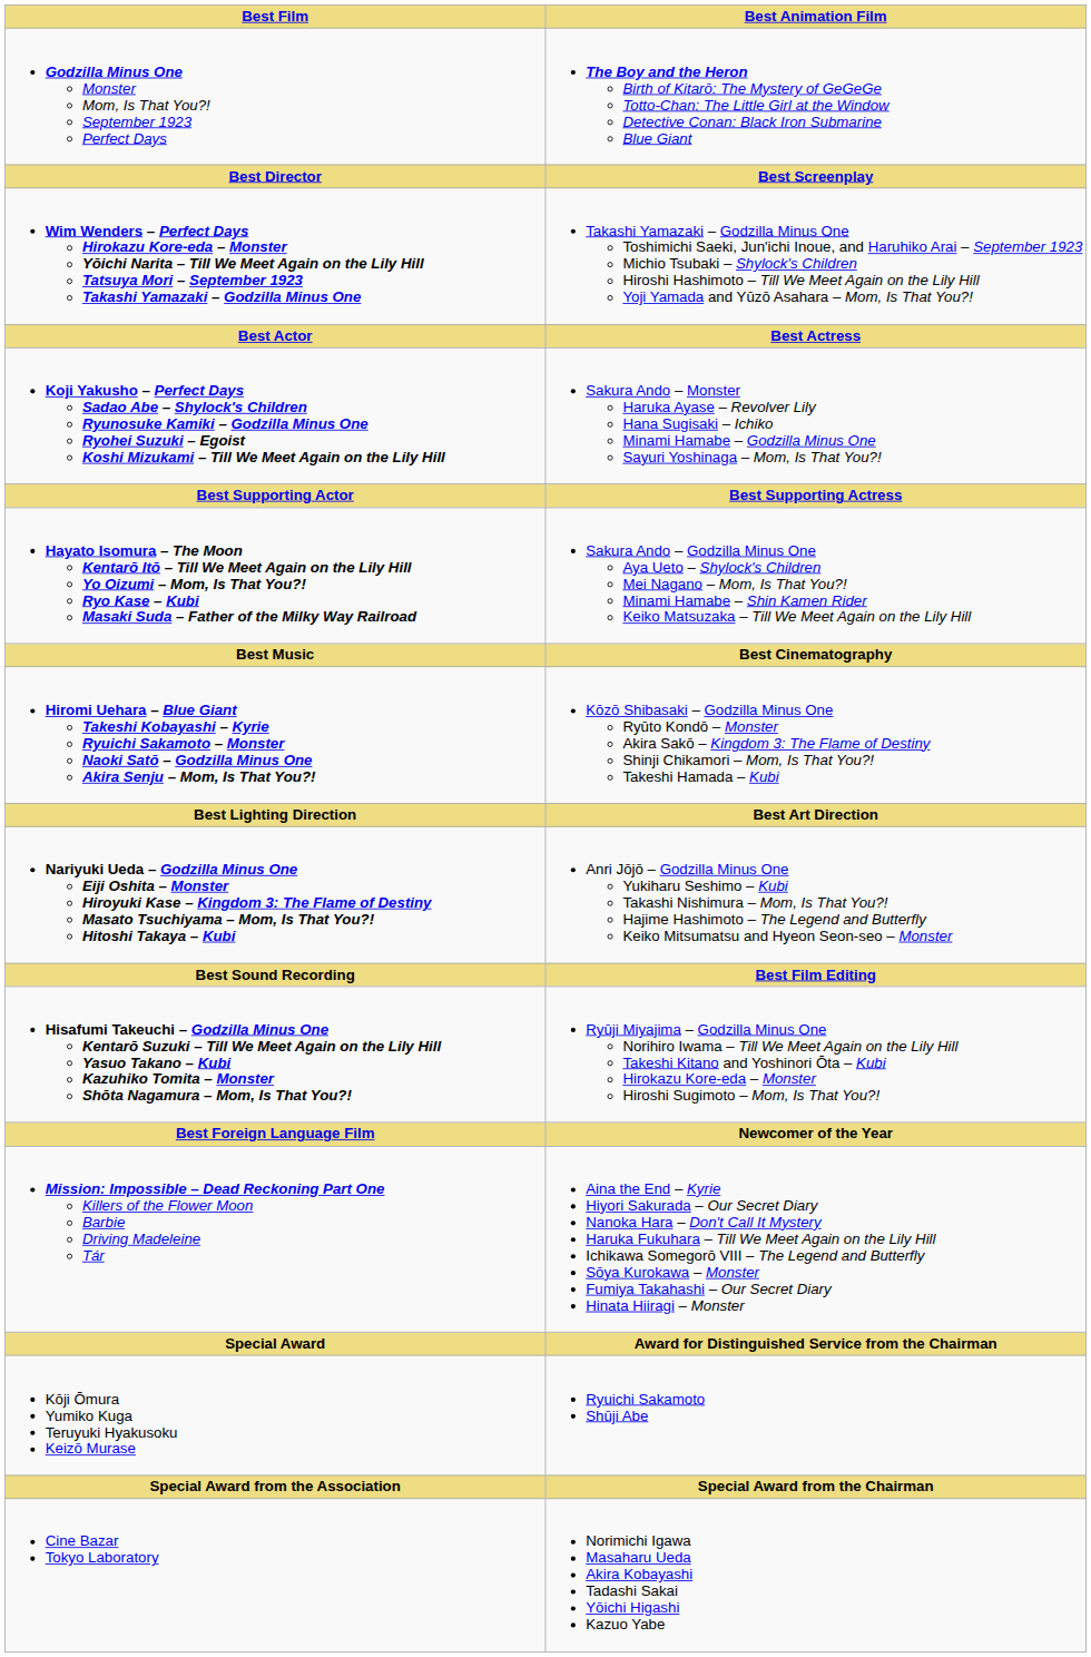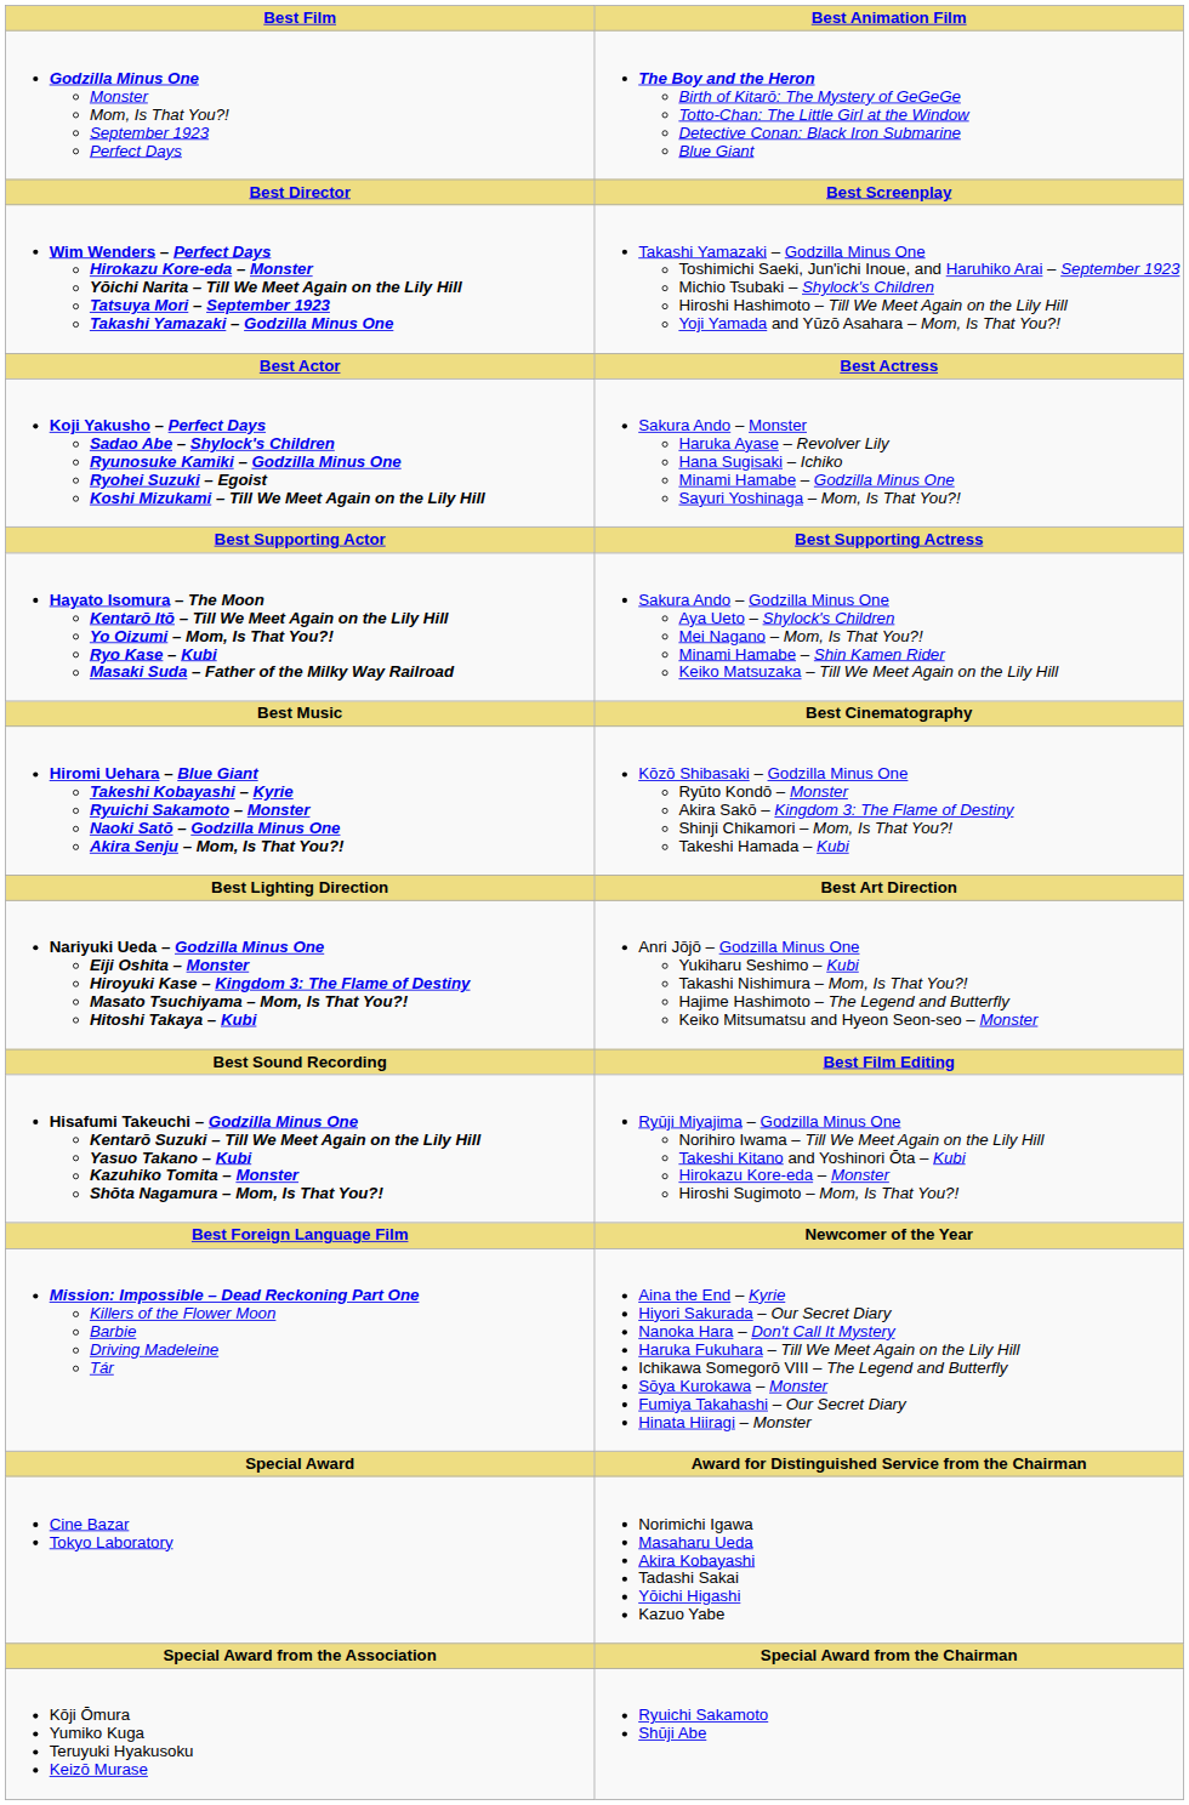 <table class=wikitable>
 <tr>
 <th style="background:#EEDD82; width:50%"><a href='#'>Best Film</a></th>
 <th style="background:#EEDD82; width:50%"><a href='#'>Best Animation Film</a></th>
 </tr>
 <tr>
 <td valign="top"><br><ul><li><strong><em><a href='#'>Godzilla Minus One</a></em></strong><ul><li><em><a href='#'>Monster</a></em></li><li><em>Mom, Is That You?!</em></li><li><em><a href='#'>September 1923</a></em></li><li><em><a href='#'>Perfect Days</a></em></li></ul></li></ul></td>
 <td valign="top"><br><ul><li><strong><em><a href='#'>The Boy and the Heron</a></em></strong><ul><li><em><a href='#'>Birth of Kitarō: The Mystery of GeGeGe</a></em></li><li><em><a href='#'>Totto-Chan: The Little Girl at the Window</a></em></li><li><em><a href='#'>Detective Conan: Black Iron Submarine</a></em></li><li><em><a href='#'>Blue Giant</a></em></li></ul></li></ul></td>
 </tr>
 <tr>
 <th style="background:#EEDD82"><a href='#'>Best Director</a></th>
 <th style="background:#EEDD82"><a href='#'>Best Screenplay</a></th>
 </tr>
 <tr>
 <td valign="top"><br><ul><li><strong><a href='#'>Wim Wenders</a> – <em><a href='#'>Perfect Days</a><strong><em><ul><li><a href='#'>Hirokazu Kore-eda</a> – </em><a href='#'>Monster</a><em></li><li>Yōichi Narita – </em>Till We Meet Again on the Lily Hill<em></li><li><a href='#'>Tatsuya Mori</a> – </em><a href='#'>September 1923</a><em></li><li><a href='#'>Takashi Yamazaki</a> – </em><a href='#'>Godzilla Minus One</a><em></li></ul></li></ul></td>
 <td valign="top"><br><ul><li></strong><a href='#'>Takashi Yamazaki</a> – </em><a href='#'>Godzilla Minus One</a></em></strong><ul><li>Toshimichi Saeki, Jun'ichi Inoue, and <a href='#'>Haruhiko Arai</a> – <em><a href='#'>September 1923</a></em></li><li>Michio Tsubaki – <em><a href='#'>Shylock's Children</a></em></li><li>Hiroshi Hashimoto – <em>Till We Meet Again on the Lily Hill</em></li><li><a href='#'>Yoji Yamada</a> and Yūzō Asahara – <em>Mom, Is That You?!</em></li></ul></li></ul></td>
 </tr>
 <tr>
 <th style="background:#EEDD82"><a href='#'>Best Actor</a></th>
 <th style="background:#EEDD82"><a href='#'>Best Actress</a></th>
 </tr>
 <tr>
 <td valign="top"><br><ul><li><strong><a href='#'>Koji Yakusho</a> – <em><a href='#'>Perfect Days</a><strong><em><ul><li><a href='#'>Sadao Abe</a> – </em><a href='#'>Shylock's Children</a><em></li><li><a href='#'>Ryunosuke Kamiki</a> – </em><a href='#'>Godzilla Minus One</a><em></li><li><a href='#'>Ryohei Suzuki</a> – </em>Egoist<em></li><li><a href='#'>Koshi Mizukami</a> – </em>Till We Meet Again on the Lily Hill<em></li></ul></li></ul></td>
 <td valign="top"><br><ul><li></strong><a href='#'>Sakura Ando</a> – </em><a href='#'>Monster</a></em></strong><ul><li><a href='#'>Haruka Ayase</a> – <em>Revolver Lily</em></li><li><a href='#'>Hana Sugisaki</a> – <em>Ichiko</em></li><li><a href='#'>Minami Hamabe</a> – <em><a href='#'>Godzilla Minus One</a></em></li><li><a href='#'>Sayuri Yoshinaga</a> – <em>Mom, Is That You?!</em></li></ul></li></ul></td>
 </tr>
 <tr>
 <th style="background:#EEDD82"><a href='#'>Best Supporting Actor</a></th>
 <th style="background:#EEDD82"><a href='#'>Best Supporting Actress</a></th>
 </tr>
 <tr>
 <td valign="top"><br><ul><li><strong><a href='#'>Hayato Isomura</a> – <em>The Moon<strong><em><ul><li><a href='#'>Kentarō Itō</a> – </em>Till We Meet Again on the Lily Hill<em></li><li><a href='#'>Yo Oizumi</a> – </em>Mom, Is That You?!<em></li><li><a href='#'>Ryo Kase</a> – </em><a href='#'>Kubi</a><em></li><li><a href='#'>Masaki Suda</a> – </em>Father of the Milky Way Railroad<em></li></ul></li></ul></td>
 <td valign="top"><br><ul><li></strong><a href='#'>Sakura Ando</a> – </em><a href='#'>Godzilla Minus One</a></em></strong><ul><li><a href='#'>Aya Ueto</a> – <em><a href='#'>Shylock's Children</a></em></li><li><a href='#'>Mei Nagano</a> – <em>Mom, Is That You?!</em></li><li><a href='#'>Minami Hamabe</a> – <em><a href='#'>Shin Kamen Rider</a></em></li><li><a href='#'>Keiko Matsuzaka</a> – <em>Till We Meet Again on the Lily Hill</em></li></ul></li></ul></td>
 </tr>
 <tr>
 <th style="background:#EEDD82">Best Music</th>
 <th style="background:#EEDD82">Best Cinematography</th>
 </tr>
 <tr>
 <td valign="top"><br><ul><li><strong><a href='#'>Hiromi Uehara</a> – <em><a href='#'>Blue Giant</a><strong><em><ul><li><a href='#'>Takeshi Kobayashi</a> – </em><a href='#'>Kyrie</a><em></li><li><a href='#'>Ryuichi Sakamoto</a> – </em><a href='#'>Monster</a><em></li><li><a href='#'>Naoki Satō</a> – </em><a href='#'>Godzilla Minus One</a><em></li><li><a href='#'>Akira Senju</a> – </em>Mom, Is That You?!<em></li></ul></li></ul></td>
 <td valign="top"><br><ul><li></strong><a href='#'>Kōzō Shibasaki</a> – </em><a href='#'>Godzilla Minus One</a></em></strong><ul><li>Ryūto Kondō – <em><a href='#'>Monster</a></em></li><li>Akira Sakō – <em><a href='#'>Kingdom 3: The Flame of Destiny</a></em></li><li>Shinji Chikamori – <em>Mom, Is That You?!</em></li><li>Takeshi Hamada – <em><a href='#'>Kubi</a></em></li></ul></li></ul></td>
 </tr>
 <tr>
 <th style="background:#EEDD82">Best Lighting Direction</th>
 <th style="background:#EEDD82">Best Art Direction</th>
 </tr>
 <tr>
 <td valign="top"><br><ul><li><strong>Nariyuki Ueda – <em><a href='#'>Godzilla Minus One</a><strong><em><ul><li>Eiji Oshita – </em><a href='#'>Monster</a><em></li><li>Hiroyuki Kase – </em><a href='#'>Kingdom 3: The Flame of Destiny</a><em></li><li>Masato Tsuchiyama – </em>Mom, Is That You?!<em></li><li>Hitoshi Takaya – </em><a href='#'>Kubi</a><em></li></ul></li></ul></td>
 <td valign="top"><br><ul><li></strong>Anri Jōjō – </em><a href='#'>Godzilla Minus One</a></em></strong><ul><li>Yukiharu Seshimo – <em><a href='#'>Kubi</a></em></li><li>Takashi Nishimura – <em>Mom, Is That You?!</em></li><li>Hajime Hashimoto – <em>The Legend and Butterfly</em></li><li>Keiko Mitsumatsu and Hyeon Seon-seo – <em><a href='#'>Monster</a></em></li></ul></li></ul></td>
 </tr>
 <tr>
 <th style="background:#EEDD82">Best Sound Recording</th>
 <th style="background:#EEDD82"><a href='#'>Best Film Editing</a></th>
 </tr>
 <tr>
 <td valign="top"><br><ul><li><strong>Hisafumi Takeuchi – <em><a href='#'>Godzilla Minus One</a><strong><em><ul><li>Kentarō Suzuki – </em>Till We Meet Again on the Lily Hill<em></li><li>Yasuo Takano – </em><a href='#'>Kubi</a><em></li><li>Kazuhiko Tomita – </em><a href='#'>Monster</a><em></li><li>Shōta Nagamura – </em>Mom, Is That You?!<em></li></ul></li></ul></td>
 <td valign="top"><br><ul><li></strong><a href='#'>Ryūji Miyajima</a> – </em><a href='#'>Godzilla Minus One</a></em></strong><ul><li>Norihiro Iwama – <em>Till We Meet Again on the Lily Hill</em></li><li><a href='#'>Takeshi Kitano</a> and Yoshinori Ōta – <em><a href='#'>Kubi</a></em></li><li><a href='#'>Hirokazu Kore-eda</a> – <em><a href='#'>Monster</a></em></li><li>Hiroshi Sugimoto – <em>Mom, Is That You?!</em></li></ul></li></ul></td>
 </tr>
 <tr>
 <th style="background:#EEDD82"><a href='#'>Best Foreign Language Film</a></th>
 <th style="background:#EEDD82">Newcomer of the Year</th>
 </tr>
 <tr>
 <td valign="top"><br><ul><li><strong><em><a href='#'>Mission: Impossible – Dead Reckoning Part One</a></em></strong><ul><li><em><a href='#'>Killers of the Flower Moon</a></em></li><li><em><a href='#'>Barbie</a></em></li><li><em><a href='#'>Driving Madeleine</a></em></li><li><em><a href='#'>Tár</a></em></li></ul></li></ul></td>
 <td valign="top"><br><ul><li><a href='#'>Aina the End</a> – <em><a href='#'>Kyrie</a></em></li><li><a href='#'>Hiyori Sakurada</a> – <em>Our Secret Diary</em></li><li><a href='#'>Nanoka Hara</a> – <em><a href='#'>Don't Call It Mystery</a></em></li><li><a href='#'>Haruka Fukuhara</a> – <em>Till We Meet Again on the Lily Hill</em></li><li>Ichikawa Somegorō VIII – <em>The Legend and Butterfly</em></li><li><a href='#'>Sōya Kurokawa</a> – <em><a href='#'>Monster</a></em></li><li><a href='#'>Fumiya Takahashi</a> – <em>Our Secret Diary</em></li><li><a href='#'>Hinata Hiiragi</a> – <em>Monster</em></li></ul></td>
 </tr>
 <tr>
 <th style="background:#EEDD82">Special Award</th>
 <th style="background:#EEDD82">Award for Distinguished Service from the Chairman</th>
 </tr>
 <tr>
-<td valign="top"><br><ul><li>Kōji Ōmura</li><li>Yumiko Kuga</li><li>Teruyuki Hyakusoku</li><li><a href='#'>Keizō Murase</a></li></ul></td>
-<td valign="top"><br><ul><li><a href='#'>Ryuichi Sakamoto</a></li><li><a href='#'>Shūji Abe</a></li></ul></td>
+<td valign="top"><br><ul><li><a href='#'>Cine Bazar</a></li><li><a href='#'>Tokyo Laboratory</a></li></ul></td>
+<td valign="top"><br><ul><li>Norimichi Igawa</li><li><a href='#'>Masaharu Ueda</a></li><li><a href='#'>Akira Kobayashi</a></li><li>Tadashi Sakai</li><li><a href='#'>Yōichi Higashi</a></li><li>Kazuo Yabe</li></ul></td>
 </tr>
 <tr>
 <th style="background:#EEDD82">Special Award from the Association</th>
 <th style="background:#EEDD82">Special Award from the Chairman</th>
 </tr>
 <tr>
-<td valign="top"><br><ul><li><a href='#'>Cine Bazar</a></li><li><a href='#'>Tokyo Laboratory</a></li></ul></td>
-<td valign="top"><br><ul><li>Norimichi Igawa</li><li><a href='#'>Masaharu Ueda</a></li><li><a href='#'>Akira Kobayashi</a></li><li>Tadashi Sakai</li><li><a href='#'>Yōichi Higashi</a></li><li>Kazuo Yabe</li></ul></td>
+<td valign="top"><br><ul><li>Kōji Ōmura</li><li>Yumiko Kuga</li><li>Teruyuki Hyakusoku</li><li><a href='#'>Keizō Murase</a></li></ul></td>
+<td valign="top"><br><ul><li><a href='#'>Ryuichi Sakamoto</a></li><li><a href='#'>Shūji Abe</a></li></ul></td>
 </tr>
 </table>
